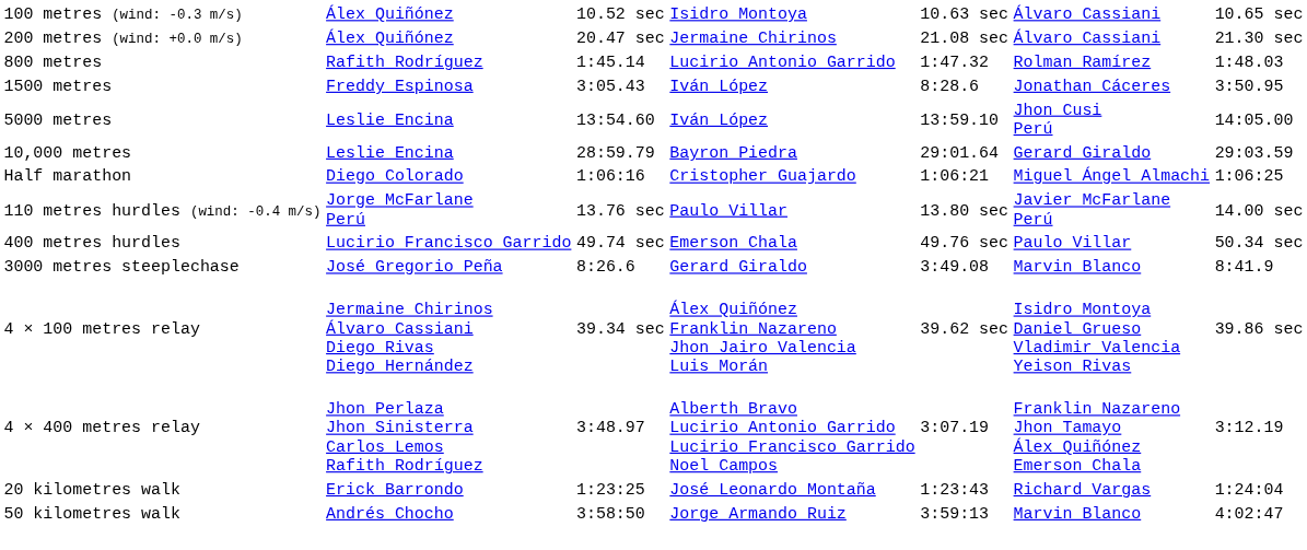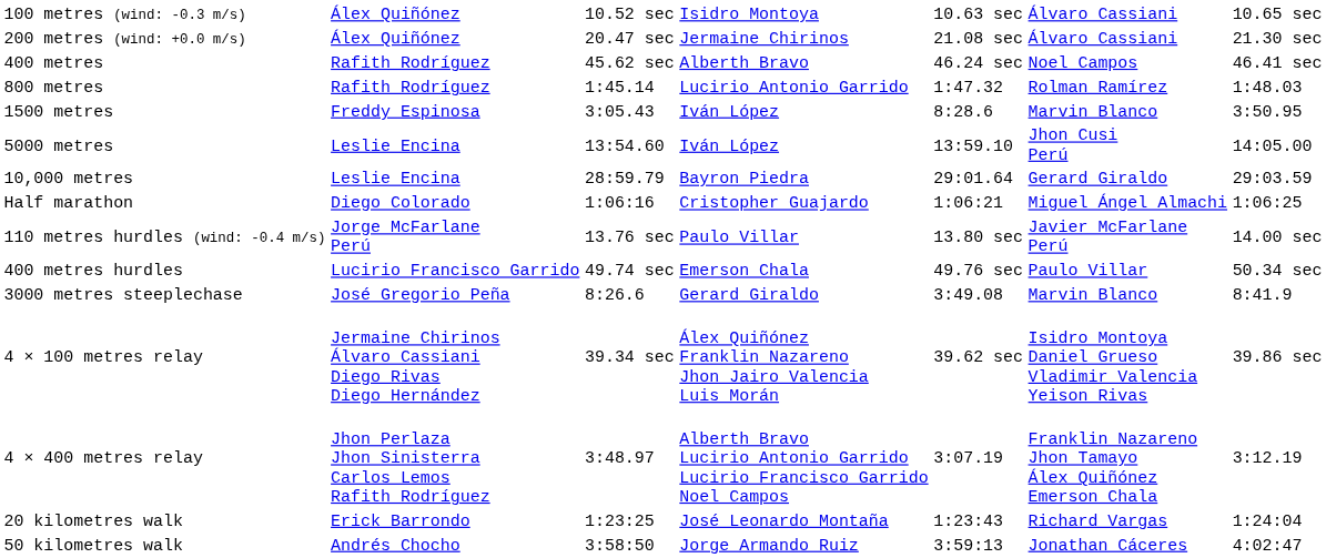 <table>
 <tr>
 <td>100 metres <small>(wind: -0.3 m/s)</small></td>
 <td align=left><a href='#'>Álex Quiñónez</a> <br> </td>
 <td>10.52 sec</td>
 <td align=left><a href='#'>Isidro Montoya</a> <br> </td>
 <td>10.63 sec</td>
 <td align=left><a href='#'>Álvaro Cassiani</a> <br> </td>
 <td>10.65 sec</td>
 </tr>
 <tr>
 <td>200 metres <small>(wind: +0.0 m/s)</small></td>
 <td align=left><a href='#'>Álex Quiñónez</a> <br> </td>
 <td>20.47 sec <strong></strong></td>
 <td align=left><a href='#'>Jermaine Chirinos</a> <br> </td>
 <td>21.08 sec</td>
 <td align=left><a href='#'>Álvaro Cassiani</a> <br> </td>
 <td>21.30 sec</td>
 </tr>
 <tr>
+<td>400 metres</td>
+<td align=left><a href='#'>Rafith Rodríguez</a> <br> </td>
+<td>45.62 sec</td>
+<td align=left><a href='#'>Alberth Bravo</a> <br> </td>
+<td>46.24 sec</td>
+<td align=left><a href='#'>Noel Campos</a> <br> </td>
+<td>46.41 sec</td>
+</tr>
+<tr>
 <td>800 metres</td>
 <td align=left><a href='#'>Rafith Rodríguez</a> <br> </td>
 <td>1:45.14 <strong></strong></td>
 <td align=left><a href='#'>Lucirio Antonio Garrido</a> <br> </td>
 <td>1:47.32</td>
 <td align=left><a href='#'>Rolman Ramírez</a> <br> </td>
 <td>1:48.03</td>
 </tr>
 <tr>
 <td>1500 metres</td>
 <td align=left><a href='#'>Freddy Espinosa</a> <br> </td>
 <td>3:05.43</td>
 <td align=left><a href='#'>Iván López</a> <br> </td>
 <td>8:28.6</td>
-<td align=left><a href='#'>Jonathan Cáceres</a> <br> </td>
+<td align=left><a href='#'>Marvin Blanco</a> <br> </td>
 <td>3:50.95</td>
 </tr>
 <tr>
 <td>5000 metres</td>
 <td align=left><a href='#'>Leslie Encina</a> <br> </td>
 <td>13:54.60</td>
 <td align=left><a href='#'>Iván López</a> <br> </td>
 <td>13:59.10</td>
 <td align=left><a href='#'>Jhon Cusi</a> <br>  <a href='#'>Perú</a></td>
 <td>14:05.00</td>
 </tr>
 <tr>
 <td>10,000 metres</td>
 <td align=left><a href='#'>Leslie Encina</a> <br> </td>
 <td>28:59.79</td>
 <td align=left><a href='#'>Bayron Piedra</a> <br> </td>
 <td>29:01.64</td>
 <td align=left><a href='#'>Gerard Giraldo</a> <br> </td>
 <td>29:03.59</td>
 </tr>
 <tr>
 <td>Half marathon</td>
 <td align=left><a href='#'>Diego Colorado</a> <br> </td>
 <td>1:06:16</td>
 <td align=left><a href='#'>Cristopher Guajardo</a> <br> </td>
 <td>1:06:21</td>
 <td align=left><a href='#'>Miguel Ángel Almachi</a> <br> </td>
 <td>1:06:25</td>
 </tr>
 <tr>
 <td>110 metres hurdles <small>(wind: -0.4 m/s)</small></td>
 <td align=left><a href='#'>Jorge McFarlane</a> <br>  <a href='#'>Perú</a></td>
 <td>13.76 sec</td>
 <td align=left><a href='#'>Paulo Villar</a> <br> </td>
 <td>13.80 sec</td>
 <td align=left><a href='#'>Javier McFarlane</a> <br>  <a href='#'>Perú</a></td>
 <td>14.00 sec</td>
 </tr>
 <tr>
 <td>400 metres hurdles</td>
 <td align=left><a href='#'>Lucirio Francisco Garrido</a> <br> </td>
 <td>49.74 sec</td>
 <td align=left><a href='#'>Emerson Chala</a> <br> </td>
 <td>49.76 sec</td>
 <td align=left><a href='#'>Paulo Villar</a> <br> </td>
 <td>50.34 sec</td>
 </tr>
 <tr>
 <td>3000 metres steeplechase</td>
 <td align=left><a href='#'>José Gregorio Peña</a> <br> </td>
 <td>8:26.6 <strong></strong></td>
 <td align=left><a href='#'>Gerard Giraldo</a> <br> </td>
 <td>3:49.08</td>
 <td align=left><a href='#'>Marvin Blanco</a> <br> </td>
 <td>8:41.9</td>
 </tr>
 <tr>
 <td>4 × 100 metres relay</td>
 <td><br><a href='#'>Jermaine Chirinos</a><br><a href='#'>Álvaro Cassiani</a><br><a href='#'>Diego Rivas</a><br><a href='#'>Diego Hernández</a></td>
 <td>39.34 sec</td>
 <td><br><a href='#'>Álex Quiñónez</a><br><a href='#'>Franklin Nazareno</a><br><a href='#'>Jhon Jairo Valencia</a><br><a href='#'>Luis Morán</a></td>
 <td>39.62 sec</td>
 <td><br><a href='#'>Isidro Montoya</a><br><a href='#'>Daniel Grueso</a><br><a href='#'>Vladimir Valencia</a><br><a href='#'>Yeison Rivas</a></td>
 <td>39.86 sec</td>
 </tr>
 <tr>
 <td>4 × 400 metres relay</td>
 <td><br><a href='#'>Jhon Perlaza</a><br><a href='#'>Jhon Sinisterra</a><br><a href='#'>Carlos Lemos</a><br><a href='#'>Rafith Rodríguez</a></td>
 <td>3:48.97</td>
 <td><br><a href='#'>Alberth Bravo</a><br><a href='#'>Lucirio Antonio Garrido</a><br><a href='#'>Lucirio Francisco Garrido</a><br><a href='#'>Noel Campos</a></td>
 <td>3:07.19</td>
 <td><br><a href='#'>Franklin Nazareno</a><br><a href='#'>Jhon Tamayo</a><br><a href='#'>Álex Quiñónez</a><br><a href='#'>Emerson Chala</a></td>
 <td>3:12.19</td>
 </tr>
 <tr>
 <td>20 kilometres walk</td>
 <td align=left><a href='#'>Erick Barrondo</a> <br> </td>
 <td>1:23:25</td>
 <td align=left><a href='#'>José Leonardo Montaña</a> <br> </td>
 <td>1:23:43</td>
 <td align=left><a href='#'>Richard Vargas</a> <br> </td>
 <td>1:24:04</td>
 </tr>
 <tr>
 <td>50 kilometres walk</td>
 <td align=left><a href='#'>Andrés Chocho</a> <br> </td>
 <td>3:58:50 <strong></strong></td>
 <td align=left><a href='#'>Jorge Armando Ruiz</a> <br> </td>
 <td>3:59:13</td>
-<td align=left><a href='#'>Marvin Blanco</a> <br> </td>
+<td align=left><a href='#'>Jonathan Cáceres</a> <br> </td>
 <td>4:02:47</td>
 </tr>
 </table>
